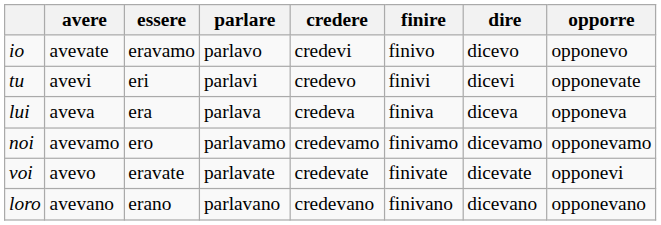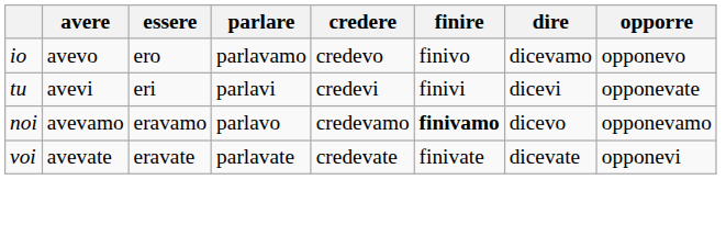 <table class="wikitable">
 <tr>
 <th> </th>
 <th>avere</th>
 <th>essere</th>
 <th>parlare</th>
 <th>credere</th>
 <th>finire</th>
 <th>dire</th>
 <th>opporre</th>
 </tr>
 <tr ->
 <td><em>io</em></td>
-<td>avevate</td>
-<td>eravamo</td>
-<td>parlavo</td>
-<td>credevi</td>
+<td>avevo</td>
+<td>ero</td>
+<td>parlavamo</td>
+<td>credevo</td>
 <td>finivo</td>
-<td>dicevo</td>
+<td>dicevamo</td>
 <td>opponevo</td>
 </tr>
 <tr ->
 <td><em>tu</em></td>
 <td>avevi</td>
 <td>eri</td>
 <td>parlavi</td>
-<td>credevo</td>
+<td>credevi</td>
 <td>finivi</td>
 <td>dicevi</td>
 <td>opponevate</td>
 </tr>
 <tr ->
-<td><em>lui</em></td>
-<td>aveva</td>
-<td>era</td>
-<td>parlava</td>
-<td>credeva</td>
-<td>finiva</td>
-<td>diceva</td>
-<td>opponeva</td>
-</tr>
-<tr ->
 <td><em>noi</em></td>
 <td>avevamo</td>
-<td>ero</td>
-<td>parlavamo</td>
+<td>eravamo</td>
+<td>parlavo</td>
 <td>credevamo</td>
-<td>finivamo</td>
-<td>dicevamo</td>
+<td><strong>finivamo</strong></td>
+<td>dicevo</td>
 <td>opponevamo</td>
 </tr>
 <tr ->
 <td><em>voi</em></td>
-<td>avevo</td>
+<td>avevate</td>
 <td>eravate</td>
 <td>parlavate</td>
 <td>credevate</td>
 <td>finivate</td>
 <td>dicevate</td>
 <td>opponevi</td>
 </tr>
-<tr ->
-<td><em>loro</em></td>
-<td>avevano</td>
-<td>erano</td>
-<td>parlavano</td>
-<td>credevano</td>
-<td>finivano</td>
-<td>dicevano</td>
-<td>opponevano</td>
-</tr>
 </table>
